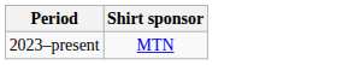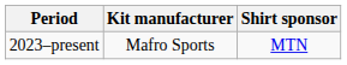 <table class="wikitable" style="text-align: center">
 <tr>
 <th>Period</th>
+<th>Kit manufacturer</th>
 <th>Shirt sponsor</th>
 </tr>
 <tr>
 <td>2023–present</td>
+<td> Mafro Sports</td>
 <td><a href='#'>MTN</a></td>
 </tr>
 </table>
